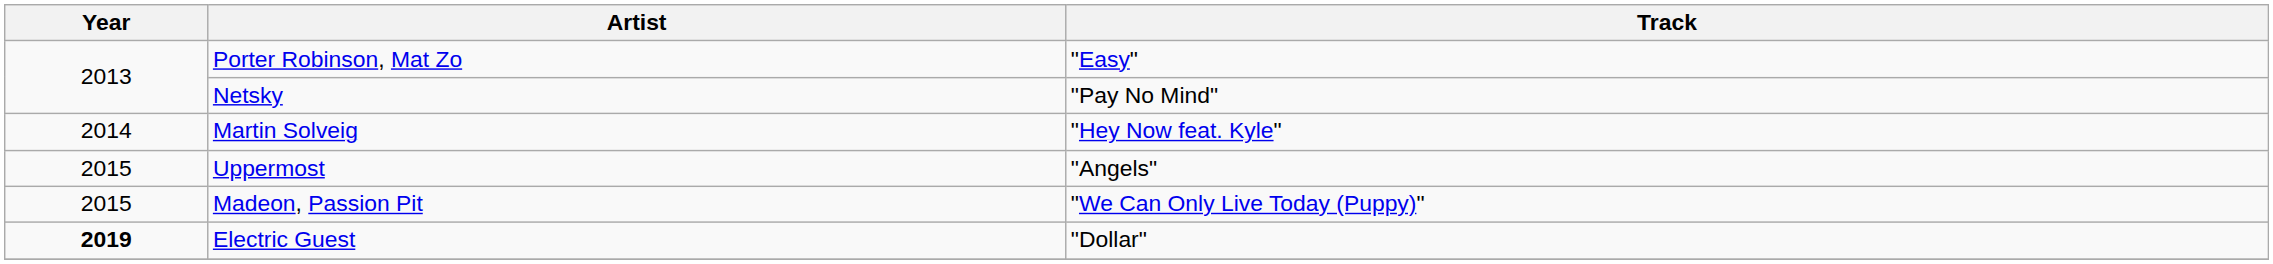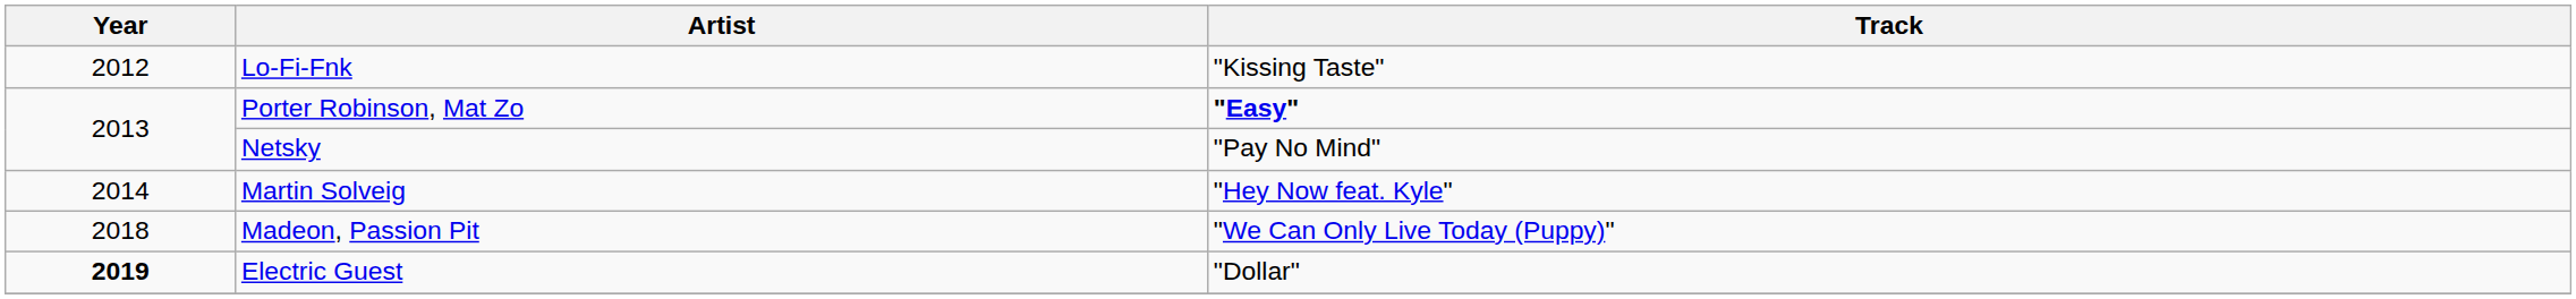 <table class="wikitable" style="width: 100%;">
 <tr>
 <th>Year</th>
 <th>Artist</th>
 <th>Track</th>
 </tr>
 <tr>
+<td style="text-align:center;" rowspan="1">2012</td>
+<td><a href='#'>Lo-Fi-Fnk</a></td>
+<td>"Kissing Taste"</td>
+</tr>
+<tr>
 <td style="text-align:center;" rowspan="2">2013</td>
 <td><a href='#'>Porter Robinson</a>, <a href='#'>Mat Zo</a></td>
-<td>"<a href='#'>Easy</a>"</td>
+<td><strong>"<a href='#'>Easy</a>"</strong></td>
 </tr>
 <tr>
 <td><a href='#'>Netsky</a></td>
 <td>"Pay No Mind"</td>
 </tr>
 <tr>
 <td style="text-align:center;" rowspan="1">2014</td>
 <td><a href='#'>Martin Solveig</a></td>
 <td>"<a href='#'>Hey Now feat. Kyle</a>"</td>
 </tr>
 <tr>
-<td style="text-align:center;" rowspan="1">2015</td>
-<td><a href='#'>Uppermost</a></td>
-<td>"Angels"</td>
-</tr>
-<tr>
-<td style="text-align:center;" rowspan="1">2015</td>
+<td style="text-align:center;" rowspan="1">2018</td>
 <td><a href='#'>Madeon</a>, <a href='#'>Passion Pit</a></td>
 <td>"<a href='#'>We Can Only Live Today (Puppy)</a>"</td>
 </tr>
 <tr>
 <td style="text-align:center;" rowspan="1"><strong>2019</strong></td>
 <td><a href='#'>Electric Guest</a></td>
 <td>"Dollar"</td>
 </tr>
 <tr>
 </tr>
 </table>
